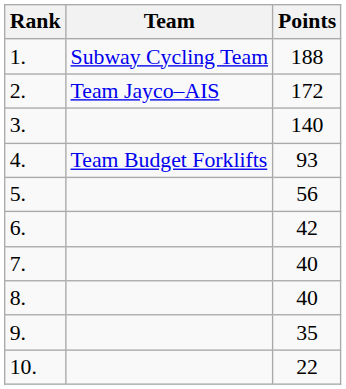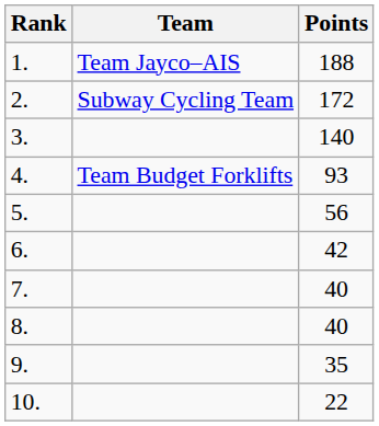 <table class="wikitable sortable">
 <tr>
 <th>Rank</th>
 <th>Team</th>
 <th>Points</th>
 </tr>
 <tr>
 <td>1.</td>
-<td><a href='#'>Subway Cycling Team</a></td>
+<td><a href='#'>Team Jayco–AIS</a></td>
 <td align=center>188</td>
 </tr>
 <tr>
 <td>2.</td>
-<td><a href='#'>Team Jayco–AIS</a></td>
+<td><a href='#'>Subway Cycling Team</a></td>
 <td align=center>172</td>
 </tr>
 <tr>
 <td>3.</td>
 <td></td>
 <td align=center>140</td>
 </tr>
 <tr>
 <td>4.</td>
 <td><a href='#'>Team Budget Forklifts</a></td>
 <td align=center>93</td>
 </tr>
 <tr>
 <td>5.</td>
 <td></td>
 <td align=center>56</td>
 </tr>
 <tr>
 <td>6.</td>
 <td></td>
 <td align=center>42</td>
 </tr>
 <tr>
 <td>7.</td>
 <td></td>
 <td align=center>40</td>
 </tr>
 <tr>
 <td>8.</td>
 <td></td>
 <td align=center>40</td>
 </tr>
 <tr>
 <td>9.</td>
 <td></td>
 <td align=center>35</td>
 </tr>
 <tr>
 <td>10.</td>
 <td></td>
 <td align=center>22</td>
 </tr>
 </table>
